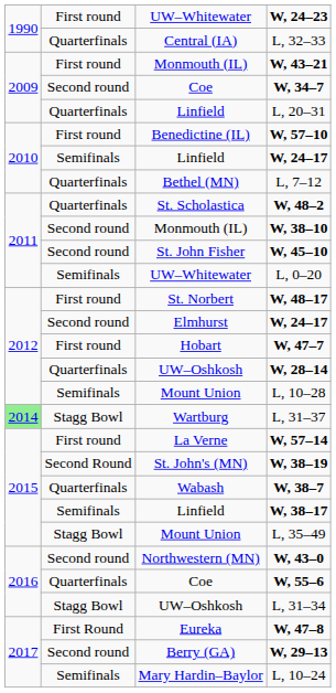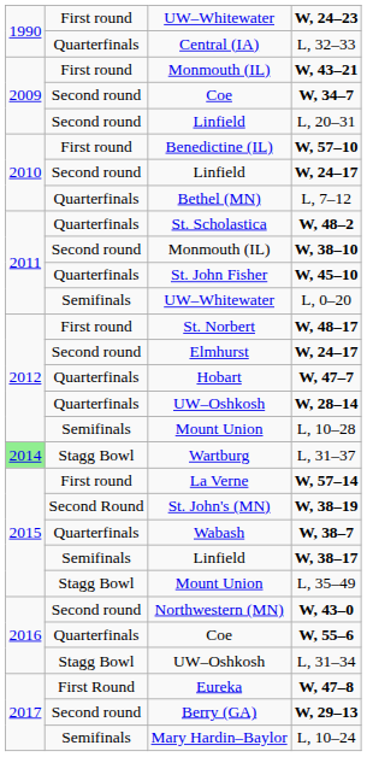 <table class="wikitable" style="text-align:center">
 <tr align="center">
 <td rowspan="2"><a href='#'>1990</a></td>
 <td>First round</td>
 <td><a href='#'>UW–Whitewater</a></td>
 <td><strong>W, 24–23</strong></td>
 </tr>
 <tr>
 <td>Quarterfinals</td>
 <td><a href='#'>Central (IA)</a></td>
 <td>L, 32–33</td>
 </tr>
 <tr>
 <td rowspan="3"><a href='#'>2009</a></td>
 <td>First round</td>
 <td><a href='#'>Monmouth (IL)</a></td>
 <td><strong>W, 43–21</strong></td>
 </tr>
 <tr>
 <td>Second round</td>
 <td><a href='#'>Coe</a></td>
 <td><strong>W, 34–7</strong></td>
 </tr>
 <tr>
-<td>Quarterfinals</td>
+<td>Second round</td>
 <td><a href='#'>Linfield</a></td>
 <td>L, 20–31</td>
 </tr>
 <tr>
 <td rowspan="3"><a href='#'>2010</a></td>
 <td>First round</td>
 <td><a href='#'>Benedictine (IL)</a></td>
 <td><strong>W, 57–10</strong></td>
 </tr>
 <tr>
-<td>Semifinals</td>
+<td>Second round</td>
 <td>Linfield</td>
 <td><strong>W, 24–17 </strong></td>
 </tr>
 <tr>
 <td>Quarterfinals</td>
 <td><a href='#'>Bethel (MN)</a></td>
 <td>L, 7–12</td>
 </tr>
 <tr>
 <td rowspan="4"><a href='#'>2011</a></td>
 <td>Quarterfinals</td>
 <td><a href='#'>St. Scholastica</a></td>
 <td><strong>W, 48–2</strong></td>
 </tr>
 <tr>
 <td>Second round</td>
 <td>Monmouth (IL)</td>
 <td><strong>W, 38–10</strong></td>
 </tr>
 <tr>
-<td>Second round</td>
+<td>Quarterfinals</td>
 <td><a href='#'>St. John Fisher</a></td>
 <td><strong>W, 45–10</strong></td>
 </tr>
 <tr>
 <td>Semifinals</td>
 <td><a href='#'>UW–Whitewater</a></td>
 <td>L, 0–20</td>
 </tr>
 <tr>
 <td rowspan="5"><a href='#'>2012</a></td>
 <td>First round</td>
 <td><a href='#'>St. Norbert</a></td>
 <td><strong>W, 48–17</strong></td>
 </tr>
 <tr>
 <td>Second round</td>
 <td><a href='#'>Elmhurst</a></td>
 <td><strong>W, 24–17</strong></td>
 </tr>
 <tr>
-<td>First round</td>
+<td>Quarterfinals</td>
 <td><a href='#'>Hobart</a></td>
 <td><strong>W, 47–7</strong></td>
 </tr>
 <tr>
 <td>Quarterfinals</td>
 <td><a href='#'>UW–Oshkosh</a></td>
 <td><strong>W, 28–14</strong></td>
 </tr>
 <tr>
 <td>Semifinals</td>
 <td><a href='#'>Mount Union</a></td>
 <td>L, 10–28</td>
 </tr>
 <tr>
 <td style="background: lightgreen;"><a href='#'>2014</a></td>
 <td>Stagg Bowl</td>
 <td><a href='#'>Wartburg</a></td>
 <td>L, 31–37</td>
 </tr>
 <tr>
 <td rowspan="5"><a href='#'>2015</a></td>
 <td>First round</td>
 <td><a href='#'>La Verne</a></td>
 <td><strong>W, 57–14</strong></td>
 </tr>
 <tr>
 <td>Second Round</td>
 <td><a href='#'>St. John's (MN)</a></td>
 <td><strong>W, 38–19</strong></td>
 </tr>
 <tr>
 <td>Quarterfinals</td>
 <td><a href='#'>Wabash</a></td>
 <td><strong>W, 38–7</strong></td>
 </tr>
 <tr>
 <td>Semifinals</td>
 <td>Linfield</td>
 <td><strong>W, 38–17</strong></td>
 </tr>
 <tr>
 <td>Stagg Bowl</td>
 <td><a href='#'>Mount Union</a></td>
 <td>L, 35–49</td>
 </tr>
 <tr>
 <td rowspan="3"><a href='#'>2016</a></td>
 <td>Second round</td>
 <td><a href='#'>Northwestern (MN)</a></td>
 <td><strong>W, 43–0</strong></td>
 </tr>
 <tr>
 <td>Quarterfinals</td>
 <td>Coe</td>
 <td><strong>W, 55–6</strong></td>
 </tr>
 <tr>
 <td>Stagg Bowl</td>
 <td>UW–Oshkosh</td>
 <td>L, 31–34</td>
 </tr>
 <tr>
 <td rowspan="3"><a href='#'>2017</a></td>
 <td>First Round</td>
 <td><a href='#'>Eureka</a></td>
 <td><strong>W, 47–8</strong></td>
 </tr>
 <tr>
 <td>Second round</td>
 <td><a href='#'>Berry (GA)</a></td>
 <td><strong>W, 29–13</strong></td>
 </tr>
 <tr>
 <td>Semifinals</td>
 <td><a href='#'>Mary Hardin–Baylor</a></td>
 <td>L, 10–24</td>
 </tr>
 </table>
